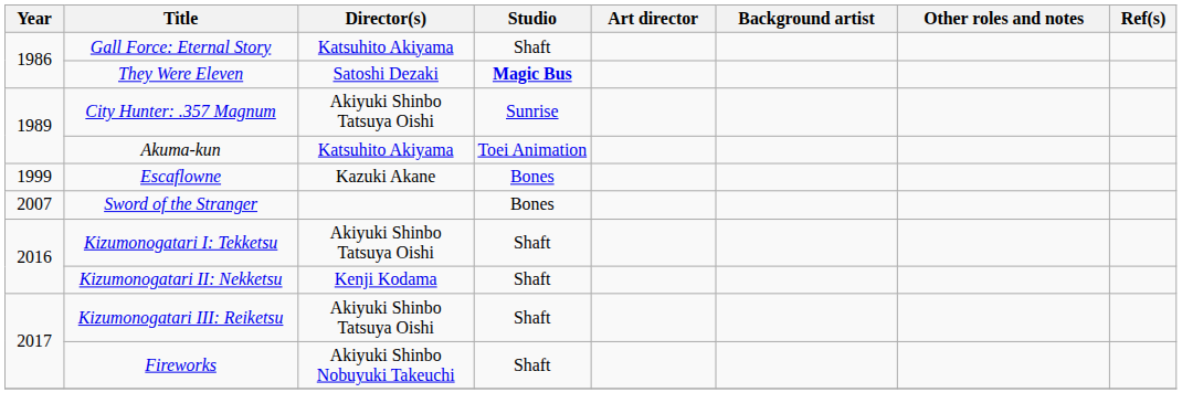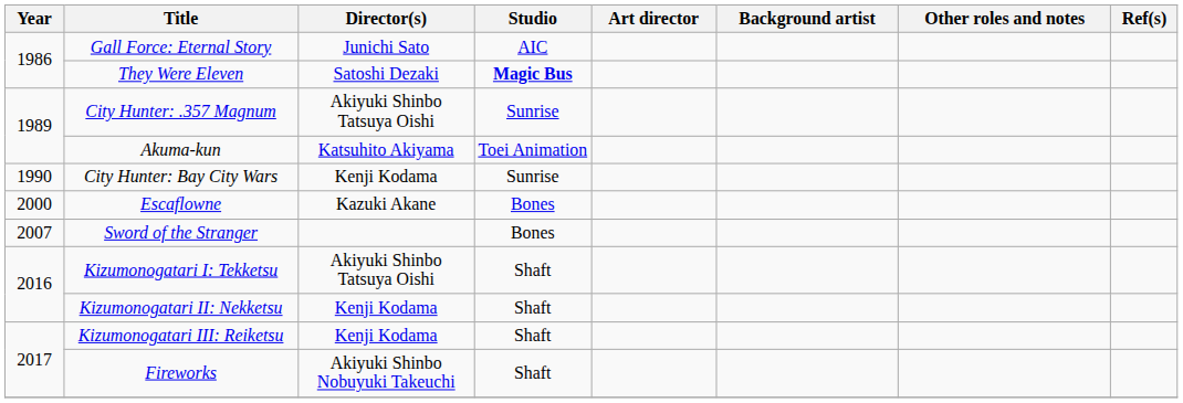 <table class="wikitable sortable" style="text-align:center; margin=auto; ">
 <tr>
 <th scope="col" width=5%>Year</th>
 <th scope="col" width=20%>Title</th>
 <th scope="col" width=15%>Director(s)</th>
 <th scope="col" width=10%>Studio</th>
 <th scope="col" class="unsortable">Art director</th>
 <th scope="col" class="unsortable">Background artist</th>
 <th scope="col" class="unsortable">Other roles and notes</th>
 <th scope="col" class="unsortable">Ref(s)</th>
 </tr>
 <tr>
 <td rowspan="2">1986</td>
 <td><em><a href='#'>Gall Force: Eternal Story</a></em></td>
-<td><a href='#'>Katsuhito Akiyama</a></td>
-<td>Shaft</td>
+<td><a href='#'>Junichi Sato</a></td>
+<td><a href='#'>AIC</a></td>
 <td></td>
 <td></td>
 <td></td>
 <td></td>
 </tr>
 <tr>
 <td><em><a href='#'>They Were Eleven</a></em></td>
 <td><a href='#'>Satoshi Dezaki</a><br></td>
 <td><strong><a href='#'>Magic Bus</a></strong></td>
 <td></td>
 <td></td>
 <td></td>
 <td></td>
 </tr>
 <tr>
 <td rowspan="2">1989</td>
 <td><em><a href='#'>City Hunter: .357 Magnum</a></em></td>
 <td>Akiyuki Shinbo<br>Tatsuya Oishi</td>
 <td><a href='#'>Sunrise</a></td>
 <td></td>
 <td></td>
 <td></td>
 <td></td>
 </tr>
 <tr>
 <td><em>Akuma-kun</em></td>
 <td><a href='#'>Katsuhito Akiyama</a></td>
 <td><a href='#'>Toei Animation</a></td>
 <td></td>
 <td></td>
 <td></td>
 <td></td>
 </tr>
 <tr>
-<td>1999</td>
+<td>1990</td>
+<td><em>City Hunter: Bay City Wars</em></td>
+<td>Kenji Kodama</td>
+<td>Sunrise</td>
+<td></td>
+<td></td>
+<td></td>
+<td></td>
+</tr>
+<tr>
+<td>2000</td>
 <td><em><a href='#'>Escaflowne</a></em></td>
 <td>Kazuki Akane</td>
 <td><a href='#'>Bones</a></td>
 <td></td>
 <td></td>
 <td></td>
 <td></td>
 </tr>
 <tr>
 <td>2007</td>
 <td><em><a href='#'>Sword of the Stranger</a></em></td>
 <td></td>
 <td>Bones</td>
 <td></td>
 <td></td>
 <td></td>
 <td></td>
 </tr>
 <tr>
 <td rowspan="2">2016</td>
 <td><em><a href='#'>Kizumonogatari I: Tekketsu</a></em></td>
 <td>Akiyuki Shinbo<br>Tatsuya Oishi</td>
 <td>Shaft</td>
 <td></td>
 <td></td>
 <td></td>
 <td></td>
 </tr>
 <tr>
 <td><em><a href='#'>Kizumonogatari II: Nekketsu</a></em></td>
 <td><a href='#'>Kenji Kodama</a></td>
 <td>Shaft</td>
 <td></td>
 <td></td>
 <td></td>
 <td></td>
 </tr>
 <tr>
 <td rowspan="2">2017</td>
 <td><em><a href='#'>Kizumonogatari III: Reiketsu</a></em></td>
-<td>Akiyuki Shinbo<br>Tatsuya Oishi</td>
+<td><a href='#'>Kenji Kodama</a></td>
 <td>Shaft</td>
 <td></td>
 <td></td>
 <td></td>
 <td></td>
 </tr>
 <tr>
 <td><em><a href='#'>Fireworks</a></em></td>
 <td>Akiyuki Shinbo<br><a href='#'>Nobuyuki Takeuchi</a></td>
 <td>Shaft</td>
 <td></td>
 <td></td>
 <td></td>
 <td></td>
 </tr>
 <tr>
 </tr>
 </table>
